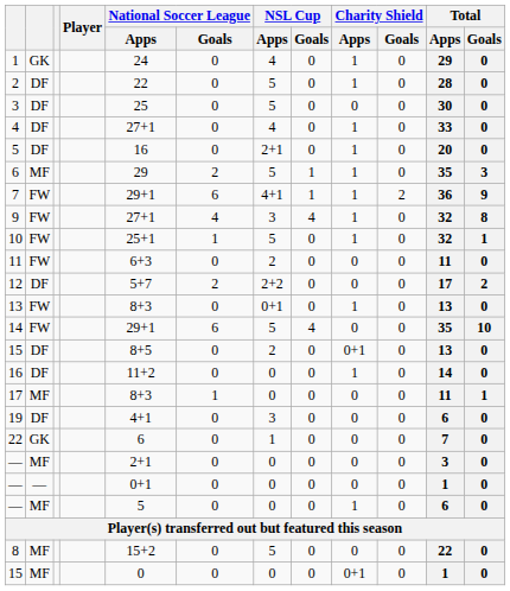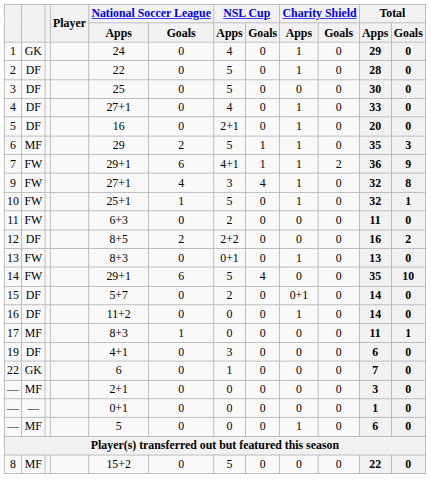 <table class="wikitable sortable" style="text-align:center">
 <tr>
 <th rowspan="2"></th>
 <th rowspan="2"></th>
 <th rowspan="2"></th>
 <th rowspan="2">Player</th>
 <th colspan="2"><a href='#'>National Soccer League</a></th>
 <th colspan="2"><a href='#'>NSL Cup</a></th>
 <th colspan="2"><a href='#'>Charity Shield</a></th>
 <th colspan="2">Total</th>
 </tr>
 <tr>
 <th>Apps</th>
 <th>Goals</th>
 <th>Apps</th>
 <th>Goals</th>
 <th>Apps</th>
 <th>Goals</th>
 <th>Apps</th>
 <th>Goals</th>
 </tr>
 <tr>
 <td>1</td>
 <td>GK</td>
 <td></td>
 <td align="left"><br></td>
 <td>24</td>
 <td>0<br></td>
 <td>4</td>
 <td>0<br></td>
 <td>1</td>
 <td>0<br></td>
 <th>29</th>
 <th>0</th>
 </tr>
 <tr>
 <td>2</td>
 <td>DF</td>
 <td></td>
 <td align="left"><br></td>
 <td>22</td>
 <td>0<br></td>
 <td>5</td>
 <td>0<br></td>
 <td>1</td>
 <td>0<br></td>
 <th>28</th>
 <th>0</th>
 </tr>
 <tr>
 <td>3</td>
 <td>DF</td>
 <td></td>
 <td align="left"><br></td>
 <td>25</td>
 <td>0<br></td>
 <td>5</td>
 <td>0<br></td>
 <td>0</td>
 <td>0<br></td>
 <th>30</th>
 <th>0</th>
 </tr>
 <tr>
 <td>4</td>
 <td>DF</td>
 <td></td>
 <td align="left"><br></td>
 <td>27+1</td>
 <td>0<br></td>
 <td>4</td>
 <td>0<br></td>
 <td>1</td>
 <td>0<br></td>
 <th>33</th>
 <th>0</th>
 </tr>
 <tr>
 <td>5</td>
 <td>DF</td>
 <td></td>
 <td align="left"><br></td>
 <td>16</td>
 <td>0<br></td>
 <td>2+1</td>
 <td>0<br></td>
 <td>1</td>
 <td>0<br></td>
 <th>20</th>
 <th>0</th>
 </tr>
 <tr>
 <td>6</td>
 <td>MF</td>
 <td></td>
 <td align="left"><br></td>
 <td>29</td>
 <td>2<br></td>
 <td>5</td>
 <td>1<br></td>
 <td>1</td>
 <td>0<br></td>
 <th>35</th>
 <th>3</th>
 </tr>
 <tr>
 <td>7</td>
 <td>FW</td>
 <td></td>
 <td align="left"><br></td>
 <td>29+1</td>
 <td>6<br></td>
 <td>4+1</td>
 <td>1<br></td>
 <td>1</td>
 <td>2<br></td>
 <th>36</th>
 <th>9</th>
 </tr>
 <tr>
 <td>9</td>
 <td>FW</td>
 <td></td>
 <td align="left"><br></td>
 <td>27+1</td>
 <td>4<br></td>
 <td>3</td>
 <td>4<br></td>
 <td>1</td>
 <td>0<br></td>
 <th>32</th>
 <th>8</th>
 </tr>
 <tr>
 <td>10</td>
 <td>FW</td>
 <td></td>
 <td align="left"><br></td>
 <td>25+1</td>
 <td>1<br></td>
 <td>5</td>
 <td>0<br></td>
 <td>1</td>
 <td>0<br></td>
 <th>32</th>
 <th>1</th>
 </tr>
 <tr>
 <td>11</td>
 <td>FW</td>
 <td></td>
 <td align="left"><br></td>
 <td>6+3</td>
 <td>0<br></td>
 <td>2</td>
 <td>0<br></td>
 <td>0</td>
 <td>0<br></td>
 <th>11</th>
 <th>0</th>
 </tr>
 <tr>
 <td>12</td>
 <td>DF</td>
 <td></td>
 <td align="left"><br></td>
-<td>5+7</td>
+<td>8+5</td>
 <td>2<br></td>
 <td>2+2</td>
 <td>0<br></td>
 <td>0</td>
 <td>0<br></td>
-<th>17</th>
+<th>16</th>
 <th>2</th>
 </tr>
 <tr>
 <td>13</td>
 <td>FW</td>
 <td></td>
 <td align="left"><br></td>
 <td>8+3</td>
 <td>0<br></td>
 <td>0+1</td>
 <td>0<br></td>
 <td>1</td>
 <td>0<br></td>
 <th>13</th>
 <th>0</th>
 </tr>
 <tr>
 <td>14</td>
 <td>FW</td>
 <td></td>
 <td align="left"><br></td>
 <td>29+1</td>
 <td>6<br></td>
 <td>5</td>
 <td>4<br></td>
 <td>0</td>
 <td>0<br></td>
 <th>35</th>
 <th>10</th>
 </tr>
 <tr>
 <td>15</td>
 <td>DF</td>
 <td></td>
 <td align="left"><br></td>
-<td>8+5</td>
+<td>5+7</td>
 <td>0<br></td>
 <td>2</td>
 <td>0<br></td>
 <td>0+1</td>
 <td>0<br></td>
-<th>13</th>
+<th>14</th>
 <th>0</th>
 </tr>
 <tr>
 <td>16</td>
 <td>DF</td>
 <td></td>
 <td align="left"><br></td>
 <td>11+2</td>
 <td>0<br></td>
 <td>0</td>
 <td>0<br></td>
 <td>1</td>
 <td>0<br></td>
 <th>14</th>
 <th>0</th>
 </tr>
 <tr>
 <td>17</td>
 <td>MF</td>
 <td></td>
 <td align="left"><br></td>
 <td>8+3</td>
 <td>1<br></td>
 <td>0</td>
 <td>0<br></td>
 <td>0</td>
 <td>0<br></td>
 <th>11</th>
 <th>1</th>
 </tr>
 <tr>
 <td>19</td>
 <td>DF</td>
 <td></td>
 <td align="left"><br></td>
 <td>4+1</td>
 <td>0<br></td>
 <td>3</td>
 <td>0<br></td>
 <td>0</td>
 <td>0<br></td>
 <th>6</th>
 <th>0</th>
 </tr>
 <tr>
 <td>22</td>
 <td>GK</td>
 <td></td>
 <td align="left"><br></td>
 <td>6</td>
 <td>0<br></td>
 <td>1</td>
 <td>0<br></td>
 <td>0</td>
 <td>0<br></td>
 <th>7</th>
 <th>0</th>
 </tr>
 <tr>
 <td>—</td>
 <td>MF</td>
 <td></td>
 <td align="left"><br></td>
 <td>2+1</td>
 <td>0<br></td>
 <td>0</td>
 <td>0<br></td>
 <td>0</td>
 <td>0<br></td>
 <th>3</th>
 <th>0</th>
 </tr>
 <tr>
 <td>—</td>
 <td>—</td>
 <td></td>
 <td align="left"><br></td>
 <td>0+1</td>
 <td>0<br></td>
 <td>0</td>
 <td>0<br></td>
 <td>0</td>
 <td>0<br></td>
 <th>1</th>
 <th>0</th>
 </tr>
 <tr>
 <td>—</td>
 <td>MF</td>
 <td></td>
 <td align="left"><br></td>
 <td>5</td>
 <td>0<br></td>
 <td>0</td>
 <td>0<br></td>
 <td>1</td>
 <td>0<br></td>
 <th>6</th>
 <th>0</th>
 </tr>
 <tr>
 <th colspan="12">Player(s) transferred out but featured this season</th>
 </tr>
 <tr>
 <td>8</td>
 <td>MF</td>
 <td></td>
 <td align="left"><br></td>
 <td>15+2</td>
 <td>0<br></td>
 <td>5</td>
 <td>0<br></td>
 <td>0</td>
 <td>0<br></td>
 <th>22</th>
 <th>0</th>
 </tr>
-<tr>
-<td>15</td>
-<td>MF</td>
-<td></td>
-<td align="left"><br></td>
-<td>0</td>
-<td>0<br></td>
-<td>0</td>
-<td>0<br></td>
-<td>0+1</td>
-<td>0<br></td>
-<th>1</th>
-<th>0</th>
-</tr>
 </table>
